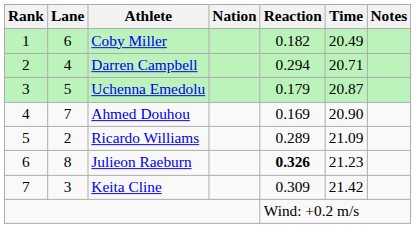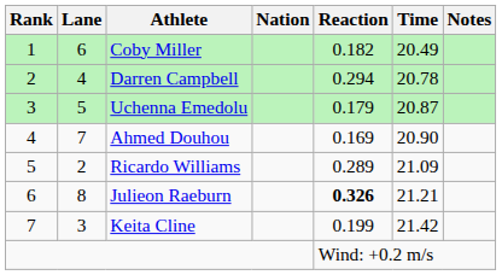 <table class="wikitable sortable" style="text-align:center">
 <tr>
 <th>Rank</th>
 <th>Lane</th>
 <th>Athlete</th>
 <th>Nation</th>
 <th>Reaction</th>
 <th>Time</th>
 <th>Notes</th>
 </tr>
 <tr bgcolor = "bbf3bb">
 <td>1</td>
 <td>6</td>
 <td align="left"><a href='#'>Coby Miller</a></td>
 <td align="left"></td>
 <td>0.182</td>
 <td>20.49</td>
 <td></td>
 </tr>
 <tr bgcolor = "bbf3bb">
 <td>2</td>
 <td>4</td>
 <td align="left"><a href='#'>Darren Campbell</a></td>
 <td align="left"></td>
 <td>0.294</td>
-<td>20.71</td>
+<td>20.78</td>
 <td></td>
 </tr>
 <tr bgcolor = "bbf3bb">
 <td>3</td>
 <td>5</td>
 <td align="left"><a href='#'>Uchenna Emedolu</a></td>
 <td align="left"></td>
 <td>0.179</td>
 <td>20.87</td>
 <td></td>
 </tr>
 <tr>
 <td>4</td>
 <td>7</td>
 <td align="left"><a href='#'>Ahmed Douhou</a></td>
 <td align="left"></td>
 <td>0.169</td>
 <td>20.90</td>
 <td></td>
 </tr>
 <tr>
 <td>5</td>
 <td>2</td>
 <td align="left"><a href='#'>Ricardo Williams</a></td>
 <td align="left"></td>
 <td>0.289</td>
 <td>21.09</td>
 <td></td>
 </tr>
 <tr>
 <td>6</td>
 <td>8</td>
 <td align="left"><a href='#'>Julieon Raeburn</a></td>
 <td align="left"></td>
 <td><strong>0.326</strong></td>
-<td>21.23</td>
+<td>21.21</td>
 <td></td>
 </tr>
 <tr>
 <td>7</td>
 <td>3</td>
 <td align="left"><a href='#'>Keita Cline</a></td>
 <td align="left"></td>
-<td>0.309</td>
+<td>0.199</td>
 <td>21.42</td>
 <td></td>
 </tr>
 <tr class="sortbottom">
 <td colspan=4></td>
 <td colspan="3" style="text-align:left;">Wind: +0.2 m/s</td>
 </tr>
 </table>
